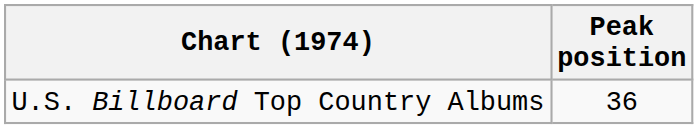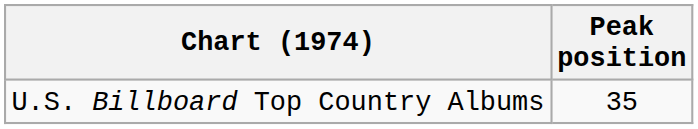 <table class="wikitable">
 <tr>
 <th>Chart (1974)</th>
 <th>Peak<br>position</th>
 </tr>
 <tr>
 <td>U.S. <em>Billboard</em> Top Country Albums</td>
-<td align="center">36</td>
+<td align="center">35</td>
 </tr>
 </table>
